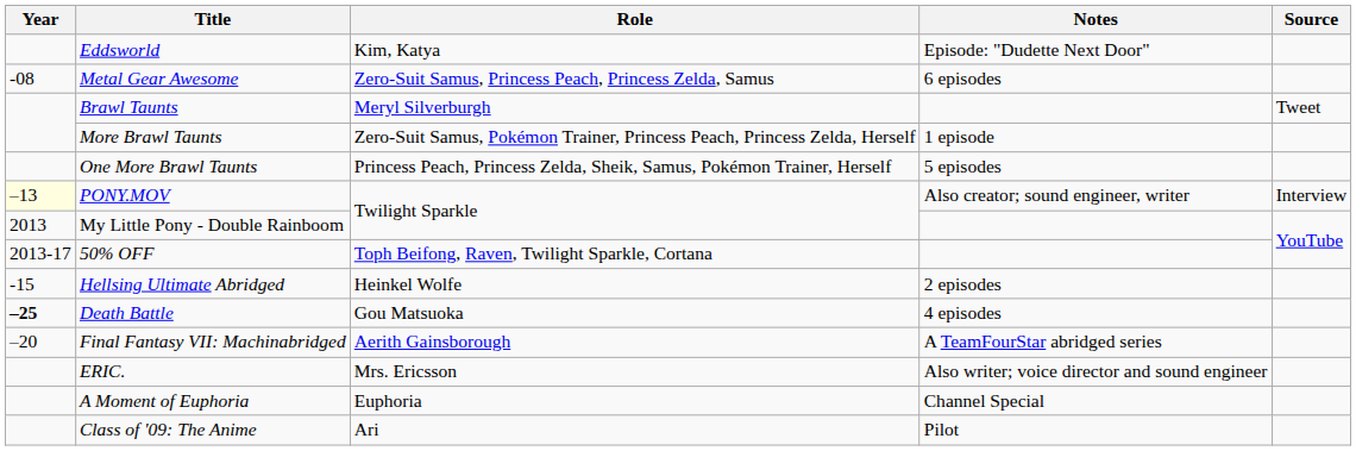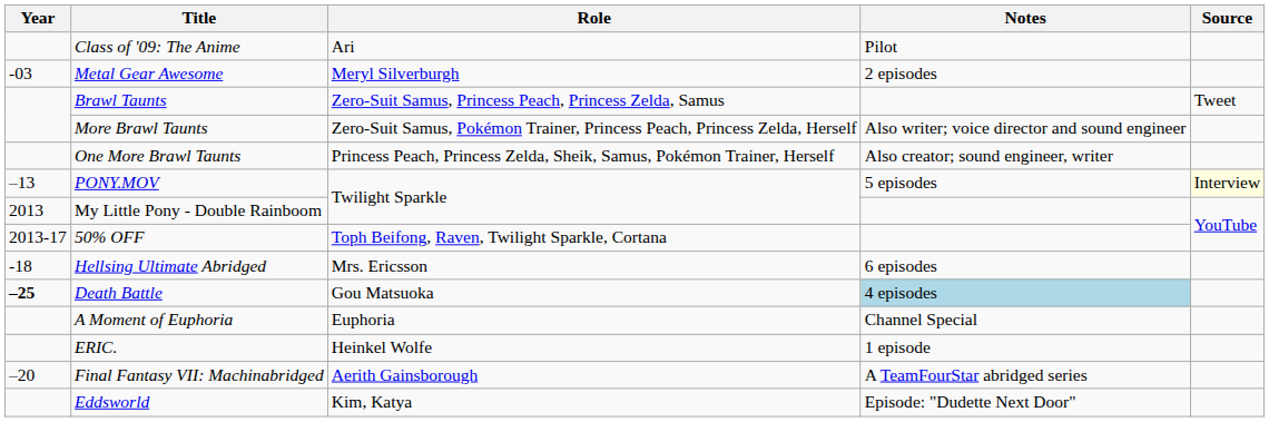 <table class="wikitable sortable">
 <tr>
 <th>Year</th>
 <th>Title</th>
 <th>Role</th>
 <th>Notes</th>
 <th>Source</th>
 </tr>
 <tr>
 <td></td>
-<td><em><a href='#'>Eddsworld</a></em></td>
-<td>Kim, Katya</td>
-<td>Episode: "Dudette Next Door"</td>
+<td><em>Class of '09: The Anime</em></td>
+<td>Ari</td>
+<td>Pilot</td>
 <td></td>
 </tr>
 <tr>
-<td>-08</td>
+<td>-03</td>
 <td><em><a href='#'>Metal Gear Awesome</a></em></td>
-<td><a href='#'>Zero-Suit Samus</a>, <a href='#'>Princess Peach</a>, <a href='#'>Princess Zelda</a>, Samus</td>
-<td>6 episodes</td>
+<td><a href='#'>Meryl Silverburgh</a></td>
+<td>2 episodes</td>
 <td></td>
 </tr>
 <tr>
 <td rowspan="2"></td>
 <td><em><a href='#'>Brawl Taunts</a></em></td>
-<td><a href='#'>Meryl Silverburgh</a></td>
+<td><a href='#'>Zero-Suit Samus</a>, <a href='#'>Princess Peach</a>, <a href='#'>Princess Zelda</a>, Samus</td>
 <td></td>
 <td>Tweet</td>
 </tr>
 <tr>
 <td><em>More Brawl Taunts</em></td>
 <td>Zero-Suit Samus, <a href='#'>Pokémon</a> Trainer, Princess Peach, Princess Zelda, Herself</td>
-<td>1 episode</td>
+<td>Also writer; voice director and sound engineer</td>
 <td></td>
 </tr>
 <tr>
 <td></td>
 <td><em>One More Brawl Taunts</em></td>
 <td>Princess Peach, Princess Zelda, Sheik, Samus, Pokémon Trainer, Herself</td>
-<td>5 episodes</td>
+<td>Also creator; sound engineer, writer</td>
 <td></td>
 </tr>
 <tr>
-<td style="background: lightyellow;">–13</td>
+<td>–13</td>
 <td><em><a href='#'>PONY.MOV</a></em></td>
 <td rowspan="2">Twilight Sparkle</td>
-<td>Also creator; sound engineer, writer</td>
-<td>Interview</td>
+<td>5 episodes</td>
+<td style="background: lightyellow;">Interview</td>
 </tr>
 <tr>
 <td>2013</td>
 <td>My Little Pony - Double Rainboom</td>
 <td></td>
 <td rowspan="2"><a href='#'>YouTube</a></td>
 </tr>
 <tr>
 <td>2013-17</td>
 <td><em>50% OFF</em></td>
 <td><a href='#'>Toph Beifong</a>, <a href='#'>Raven</a>, Twilight Sparkle, Cortana</td>
 <td></td>
 </tr>
 <tr>
-<td>-15</td>
+<td>-18</td>
 <td><em><a href='#'>Hellsing Ultimate</a> Abridged</em></td>
-<td>Heinkel Wolfe</td>
-<td>2 episodes</td>
+<td>Mrs. Ericsson</td>
+<td>6 episodes</td>
 <td></td>
 </tr>
 <tr>
 <td><strong>–25</strong></td>
 <td><em><a href='#'>Death Battle</a></em></td>
 <td>Gou Matsuoka</td>
-<td>4 episodes</td>
+<td style="background: lightblue;">4 episodes</td>
+<td></td>
+</tr>
+<tr>
+<td></td>
+<td><em>A Moment of Euphoria</em></td>
+<td>Euphoria</td>
+<td>Channel Special</td>
+<td></td>
+</tr>
+<tr>
+<td></td>
+<td><em>ERIC.</em></td>
+<td>Heinkel Wolfe</td>
+<td>1 episode</td>
 <td></td>
 </tr>
 <tr>
 <td>–20</td>
 <td><em>Final Fantasy VII: Machinabridged</em></td>
 <td><a href='#'>Aerith Gainsborough</a></td>
 <td>A <a href='#'>TeamFourStar</a> abridged series</td>
 <td></td>
 </tr>
 <tr>
 <td></td>
-<td><em>ERIC.</em></td>
-<td>Mrs. Ericsson</td>
-<td>Also writer; voice director and sound engineer</td>
-<td></td>
-</tr>
-<tr>
-<td></td>
-<td><em>A Moment of Euphoria</em></td>
-<td>Euphoria</td>
-<td>Channel Special</td>
-<td></td>
-</tr>
-<tr>
-<td></td>
-<td><em>Class of '09: The Anime</em></td>
-<td>Ari</td>
-<td>Pilot</td>
+<td><em><a href='#'>Eddsworld</a></em></td>
+<td>Kim, Katya</td>
+<td>Episode: "Dudette Next Door"</td>
 <td></td>
 </tr>
 </table>
